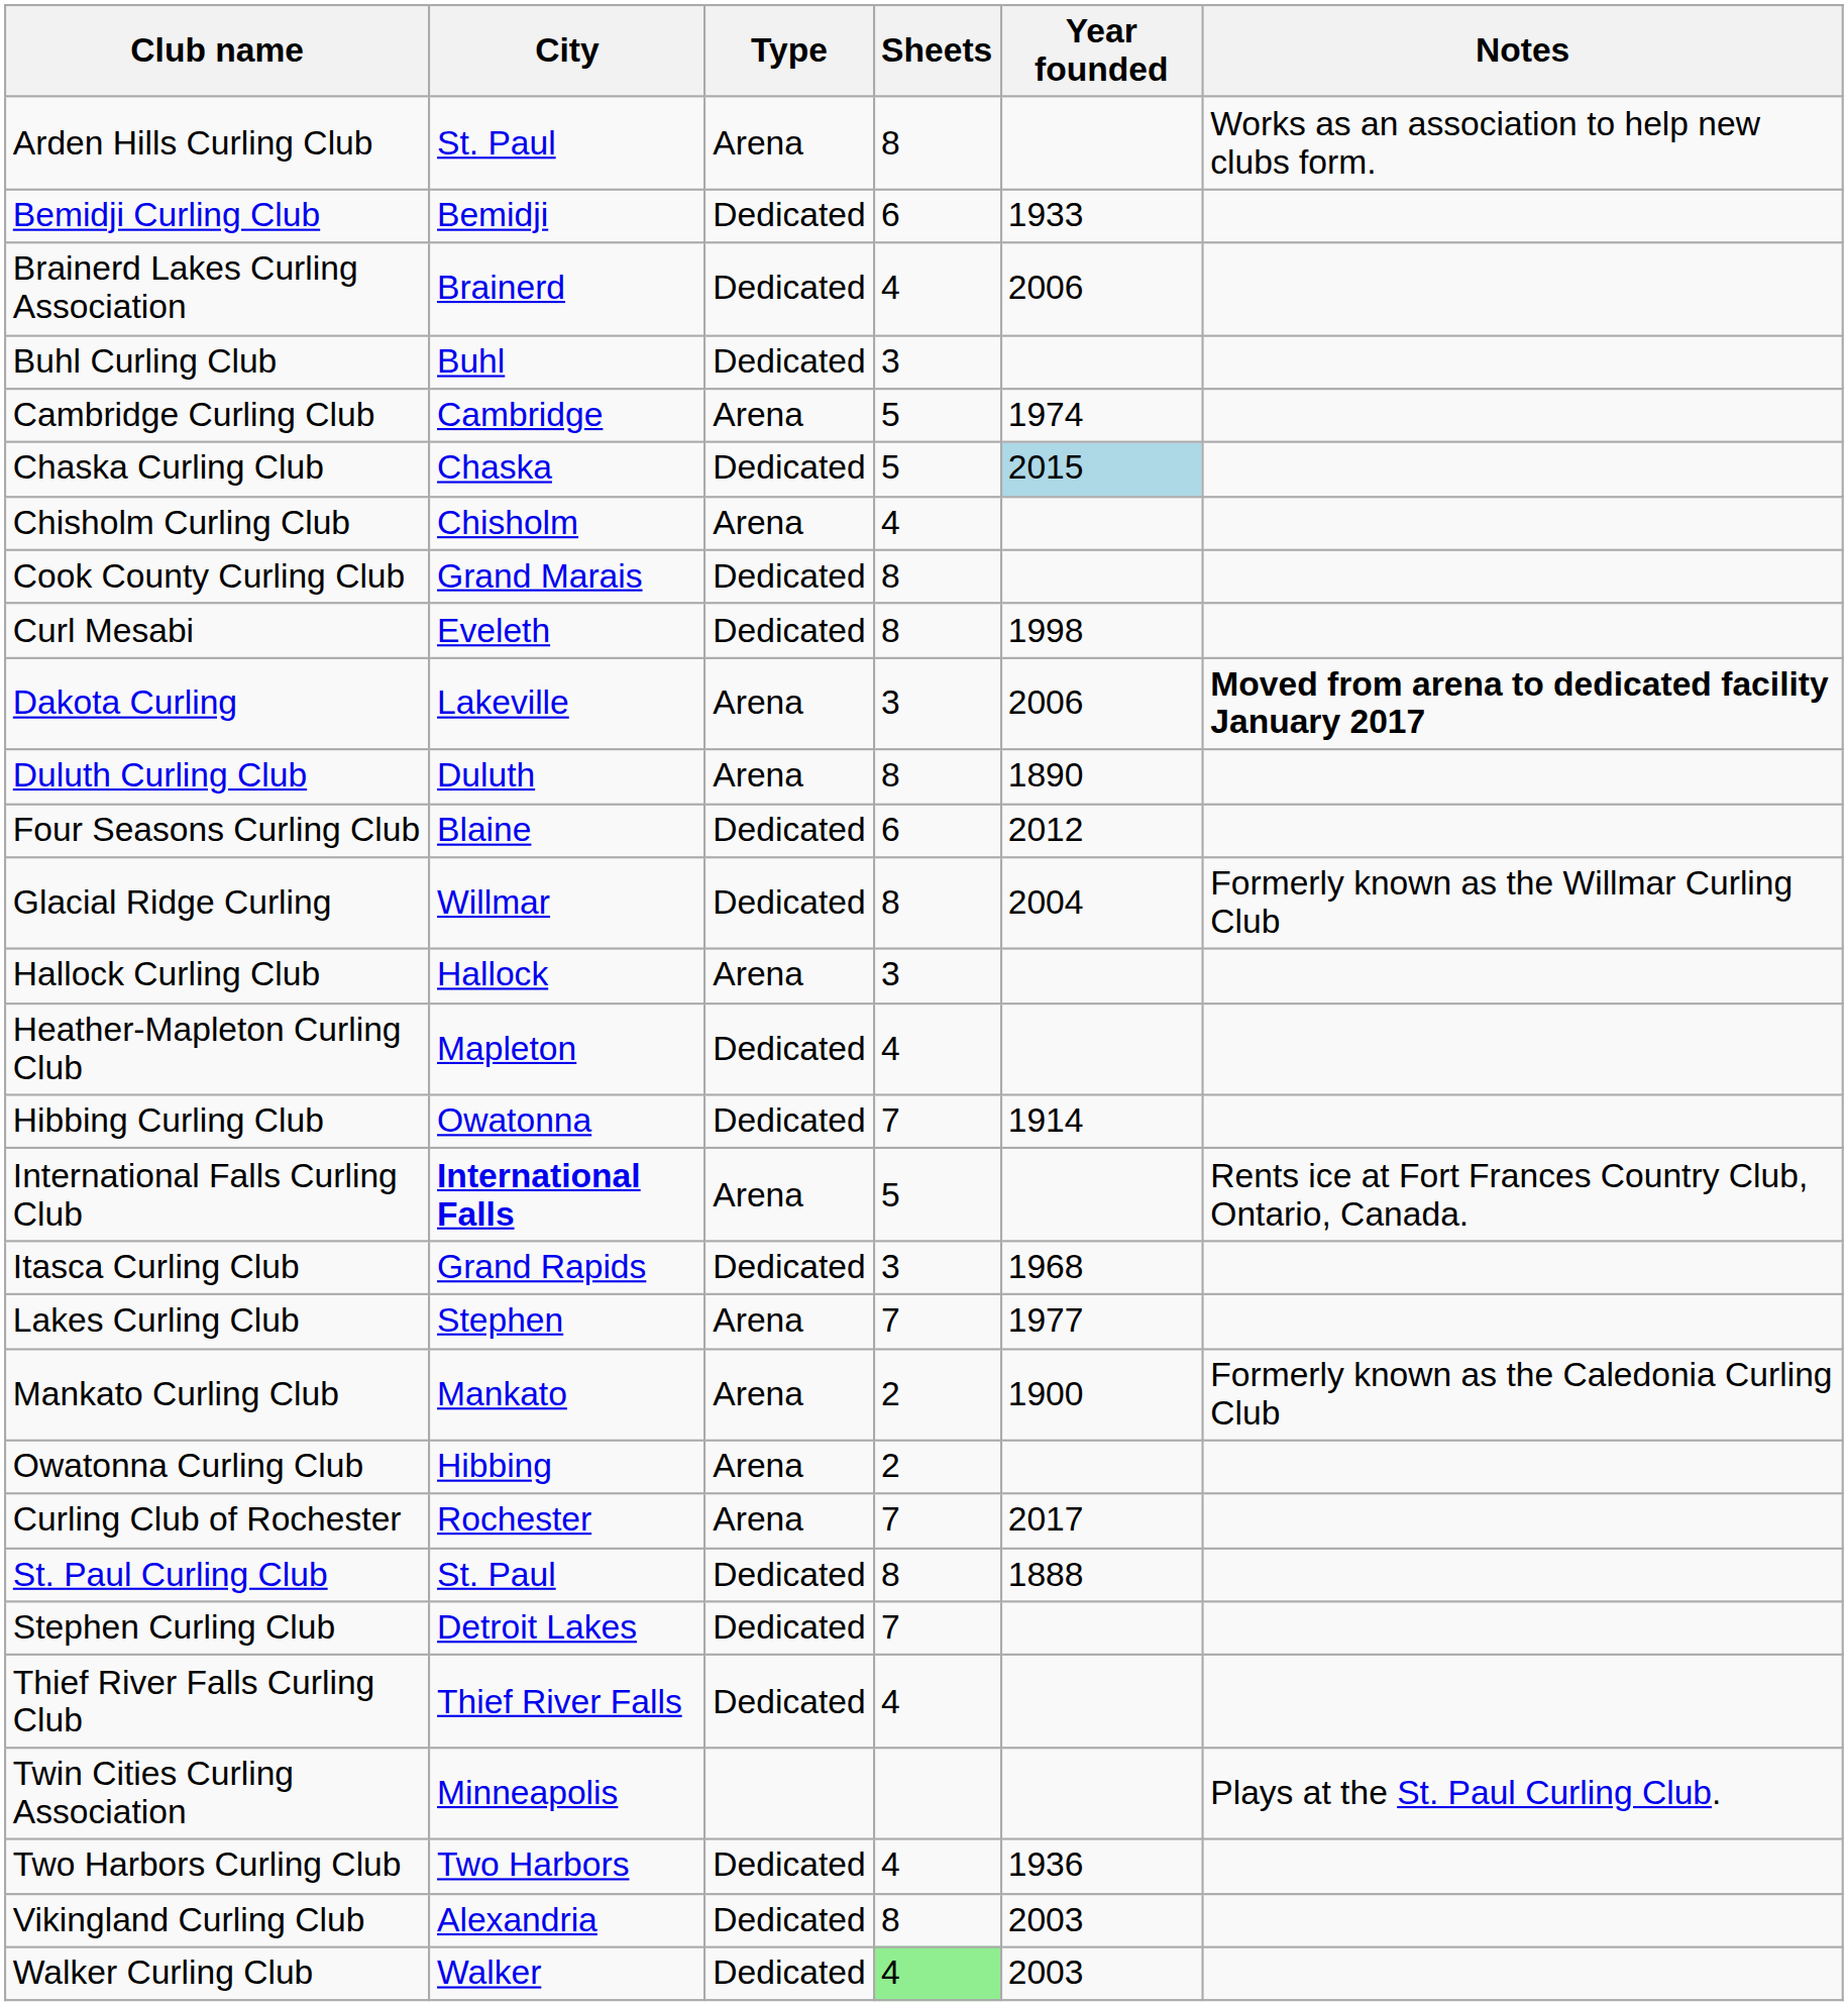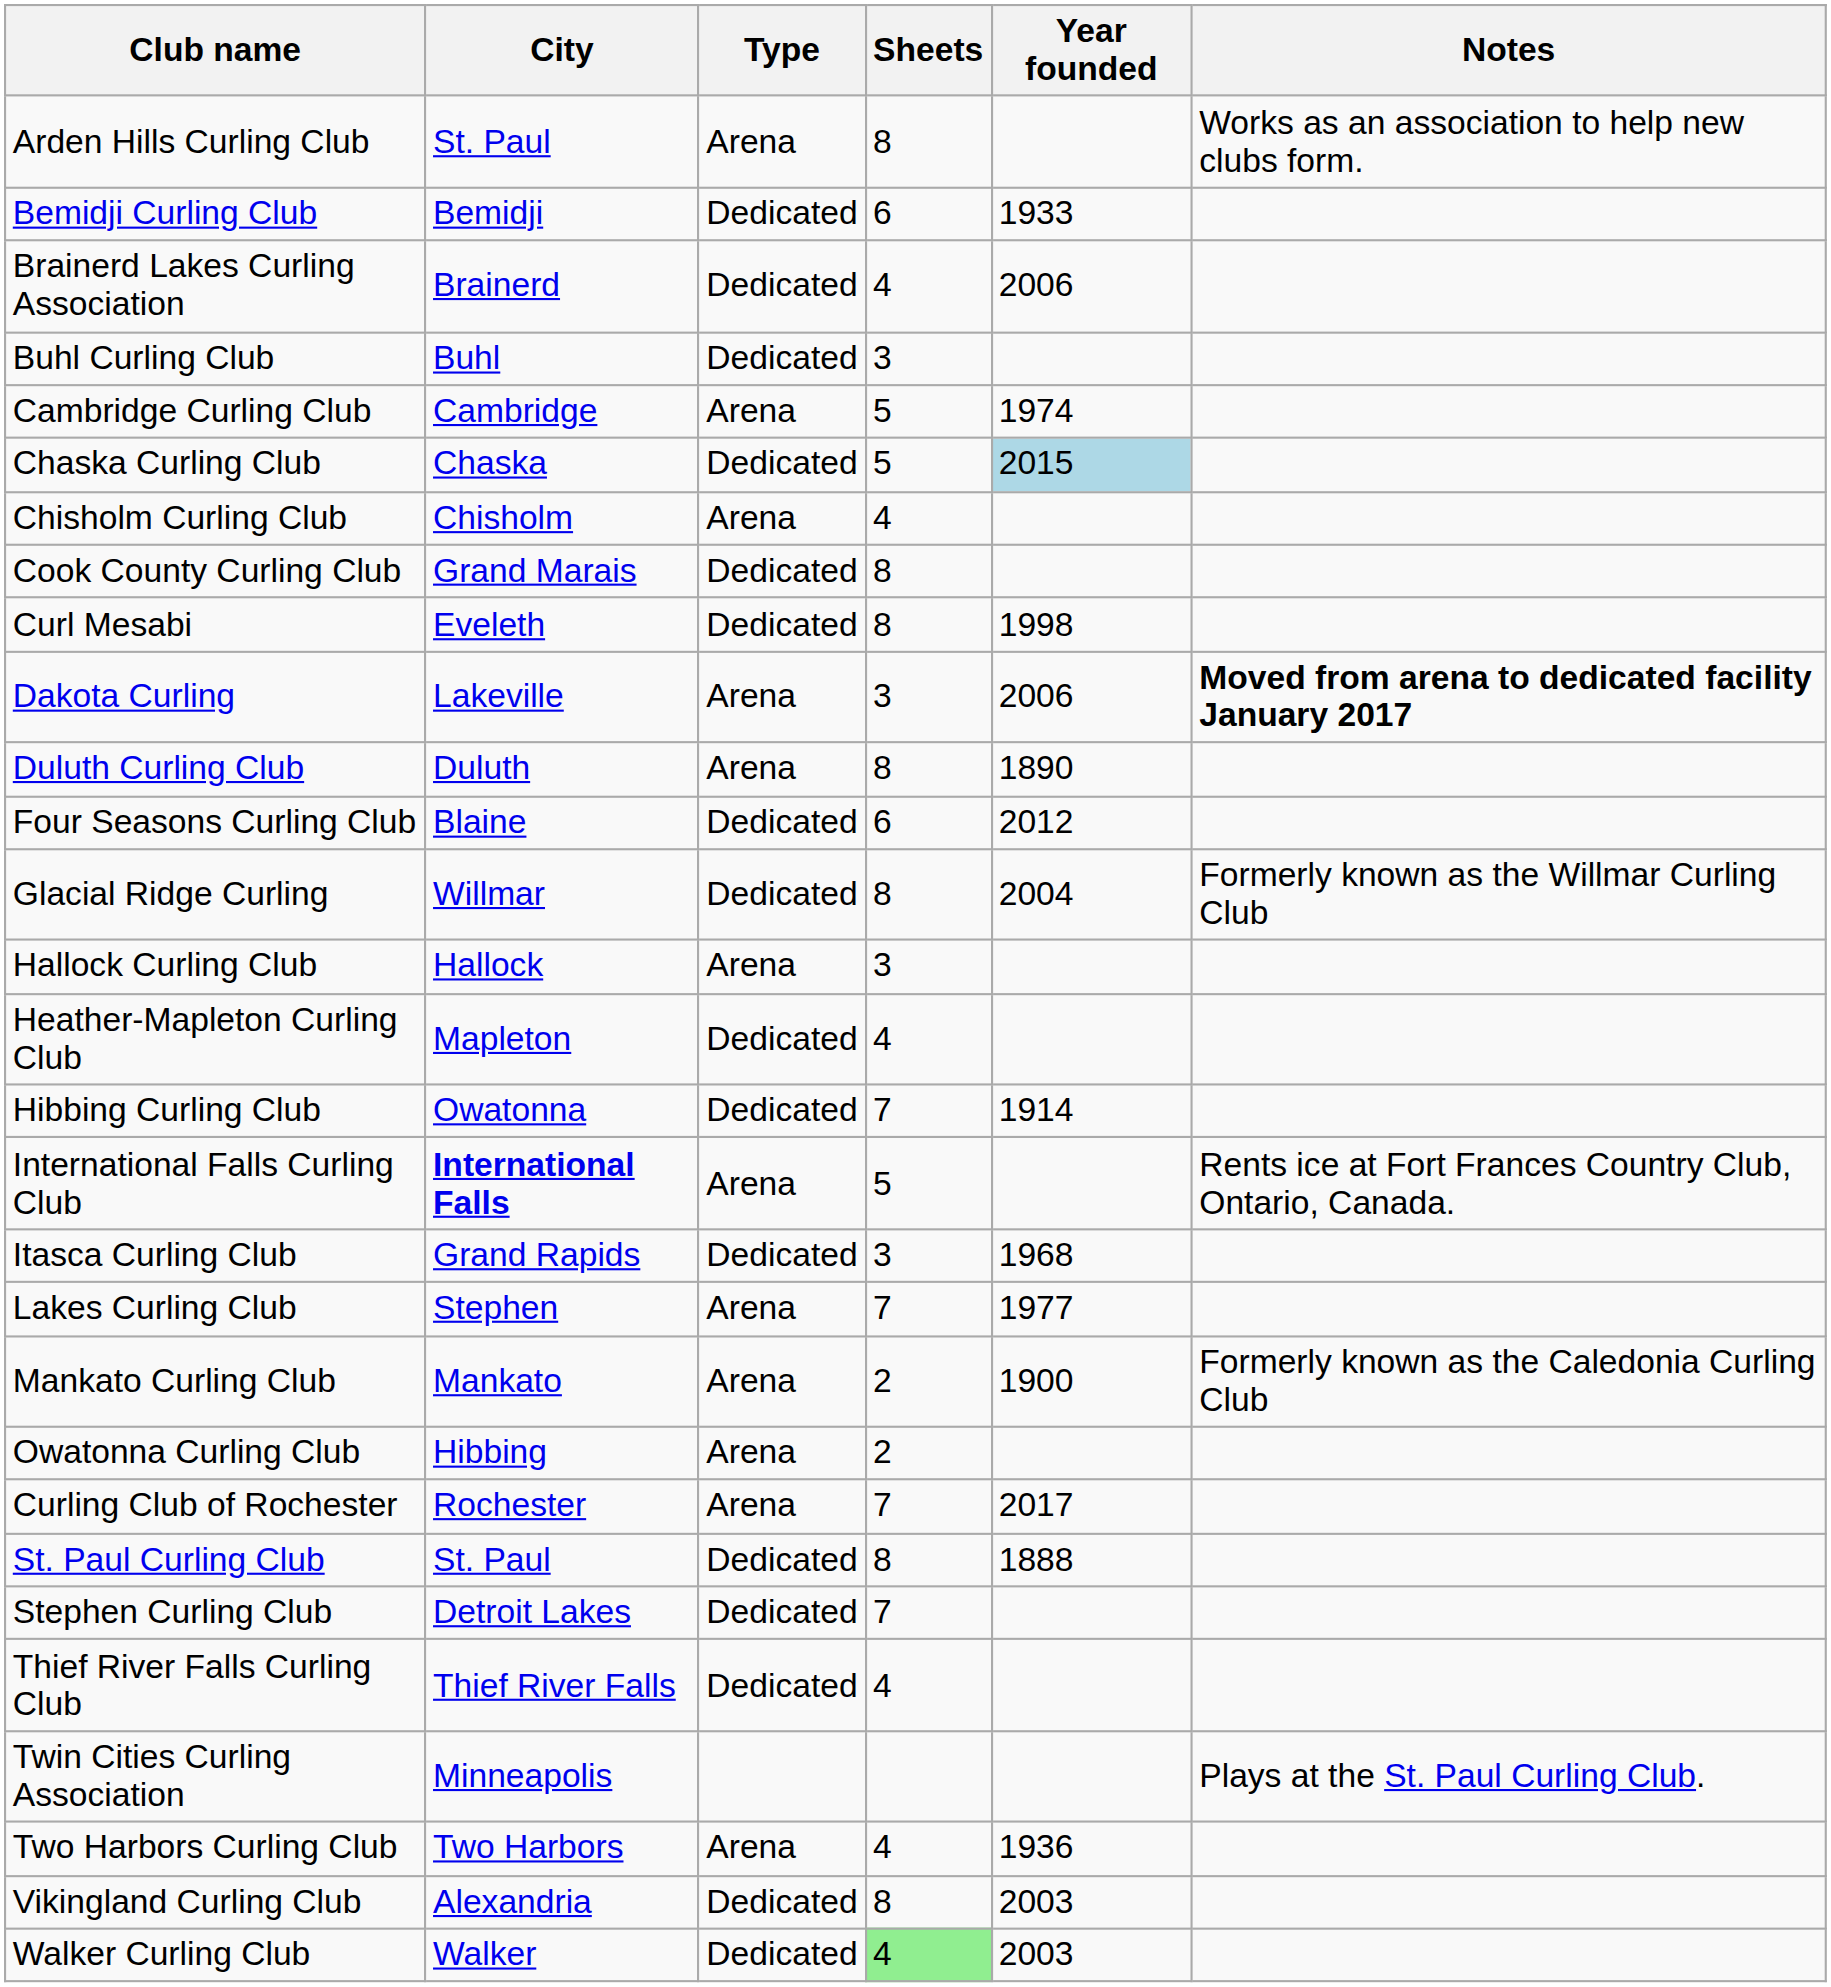 <table class="wikitable">
 <tr>
 <th>Club name</th>
 <th>City</th>
 <th>Type</th>
 <th>Sheets</th>
 <th>Year founded</th>
 <th>Notes</th>
 </tr>
 <tr>
 <td>Arden Hills Curling Club</td>
 <td><a href='#'>St. Paul</a></td>
 <td>Arena</td>
 <td>8</td>
 <td></td>
 <td>Works as an association to help new clubs form.</td>
 </tr>
 <tr>
 <td><a href='#'>Bemidji Curling Club</a></td>
 <td><a href='#'>Bemidji</a></td>
 <td>Dedicated</td>
 <td>6</td>
 <td>1933</td>
 <td></td>
 </tr>
 <tr>
 <td>Brainerd Lakes Curling Association</td>
 <td><a href='#'>Brainerd</a></td>
 <td>Dedicated</td>
 <td>4</td>
 <td>2006</td>
 <td></td>
 </tr>
 <tr>
 <td>Buhl Curling Club</td>
 <td><a href='#'>Buhl</a></td>
 <td>Dedicated</td>
 <td>3</td>
 <td></td>
 <td></td>
 </tr>
 <tr>
 <td>Cambridge Curling Club</td>
 <td><a href='#'>Cambridge</a></td>
 <td>Arena</td>
 <td>5</td>
 <td>1974</td>
 <td></td>
 </tr>
 <tr>
 <td>Chaska Curling Club</td>
 <td><a href='#'>Chaska</a></td>
 <td>Dedicated</td>
 <td>5</td>
 <td style="background: lightblue;">2015</td>
 <td></td>
 </tr>
 <tr>
 <td>Chisholm Curling Club</td>
 <td><a href='#'>Chisholm</a></td>
 <td>Arena</td>
 <td>4</td>
 <td></td>
 <td></td>
 </tr>
 <tr>
 <td>Cook County Curling Club</td>
 <td><a href='#'>Grand Marais</a></td>
 <td>Dedicated</td>
 <td>8</td>
 <td></td>
 <td></td>
 </tr>
 <tr>
 <td>Curl Mesabi</td>
 <td><a href='#'>Eveleth</a></td>
 <td>Dedicated</td>
 <td>8</td>
 <td>1998</td>
 <td></td>
 </tr>
 <tr>
 <td><a href='#'>Dakota Curling</a></td>
 <td><a href='#'>Lakeville</a></td>
 <td>Arena</td>
 <td>3</td>
 <td>2006</td>
 <td><strong>Moved from arena to dedicated facility January 2017</strong></td>
 </tr>
 <tr>
 <td><a href='#'>Duluth Curling Club</a></td>
 <td><a href='#'>Duluth</a></td>
 <td>Arena</td>
 <td>8</td>
 <td>1890</td>
 <td></td>
 </tr>
 <tr>
 <td>Four Seasons Curling Club</td>
 <td><a href='#'>Blaine</a></td>
 <td>Dedicated</td>
 <td>6</td>
 <td>2012</td>
 <td></td>
 </tr>
 <tr>
 <td>Glacial Ridge Curling</td>
 <td><a href='#'>Willmar</a></td>
 <td>Dedicated</td>
 <td>8</td>
 <td>2004</td>
 <td>Formerly known as the Willmar Curling Club</td>
 </tr>
 <tr>
 <td>Hallock Curling Club</td>
 <td><a href='#'>Hallock</a></td>
 <td>Arena</td>
 <td>3</td>
 <td></td>
 <td></td>
 </tr>
 <tr>
 <td>Heather-Mapleton Curling Club</td>
 <td><a href='#'>Mapleton</a></td>
 <td>Dedicated</td>
 <td>4</td>
 <td></td>
 <td></td>
 </tr>
 <tr>
 <td>Hibbing Curling Club</td>
 <td><a href='#'>Owatonna</a></td>
 <td>Dedicated</td>
 <td>7</td>
 <td>1914</td>
 <td></td>
 </tr>
 <tr>
 <td>International Falls Curling Club</td>
 <td><strong><a href='#'>International Falls</a></strong></td>
 <td>Arena</td>
 <td>5</td>
 <td></td>
 <td>Rents ice at Fort Frances Country Club, Ontario, Canada.</td>
 </tr>
 <tr>
 <td>Itasca Curling Club</td>
 <td><a href='#'>Grand Rapids</a></td>
 <td>Dedicated</td>
 <td>3</td>
 <td>1968</td>
 <td></td>
 </tr>
 <tr>
 <td>Lakes Curling Club</td>
 <td><a href='#'>Stephen</a></td>
 <td>Arena</td>
 <td>7</td>
 <td>1977</td>
 <td></td>
 </tr>
 <tr>
 <td>Mankato Curling Club</td>
 <td><a href='#'>Mankato</a></td>
 <td>Arena</td>
 <td>2</td>
 <td>1900</td>
 <td>Formerly known as the Caledonia Curling Club</td>
 </tr>
 <tr>
 <td>Owatonna Curling Club</td>
 <td><a href='#'>Hibbing</a></td>
 <td>Arena</td>
 <td>2</td>
 <td></td>
 <td></td>
 </tr>
 <tr>
 <td>Curling Club of Rochester</td>
 <td><a href='#'>Rochester</a></td>
 <td>Arena</td>
 <td>7</td>
 <td>2017</td>
 <td></td>
 </tr>
 <tr>
 <td><a href='#'>St. Paul Curling Club</a></td>
 <td><a href='#'>St. Paul</a></td>
 <td>Dedicated</td>
 <td>8</td>
 <td>1888</td>
 <td></td>
 </tr>
 <tr>
 <td>Stephen Curling Club</td>
 <td><a href='#'>Detroit Lakes</a></td>
 <td>Dedicated</td>
 <td>7</td>
 <td></td>
 <td></td>
 </tr>
 <tr>
 <td>Thief River Falls Curling Club</td>
 <td><a href='#'>Thief River Falls</a></td>
 <td>Dedicated</td>
 <td>4</td>
 <td></td>
 <td></td>
 </tr>
 <tr>
 <td>Twin Cities Curling Association</td>
 <td><a href='#'>Minneapolis</a></td>
 <td></td>
 <td></td>
 <td></td>
 <td>Plays at the <a href='#'>St. Paul Curling Club</a>.</td>
 </tr>
 <tr>
 <td>Two Harbors Curling Club</td>
 <td><a href='#'>Two Harbors</a></td>
-<td>Dedicated</td>
+<td>Arena</td>
 <td>4</td>
 <td>1936</td>
 <td></td>
 </tr>
 <tr>
 <td>Vikingland Curling Club</td>
 <td><a href='#'>Alexandria</a></td>
 <td>Dedicated</td>
 <td>8</td>
 <td>2003</td>
 <td></td>
 </tr>
 <tr>
 <td>Walker Curling Club</td>
 <td><a href='#'>Walker</a></td>
 <td>Dedicated</td>
 <td style="background: lightgreen;">4</td>
 <td>2003</td>
 <td></td>
 </tr>
 </table>
